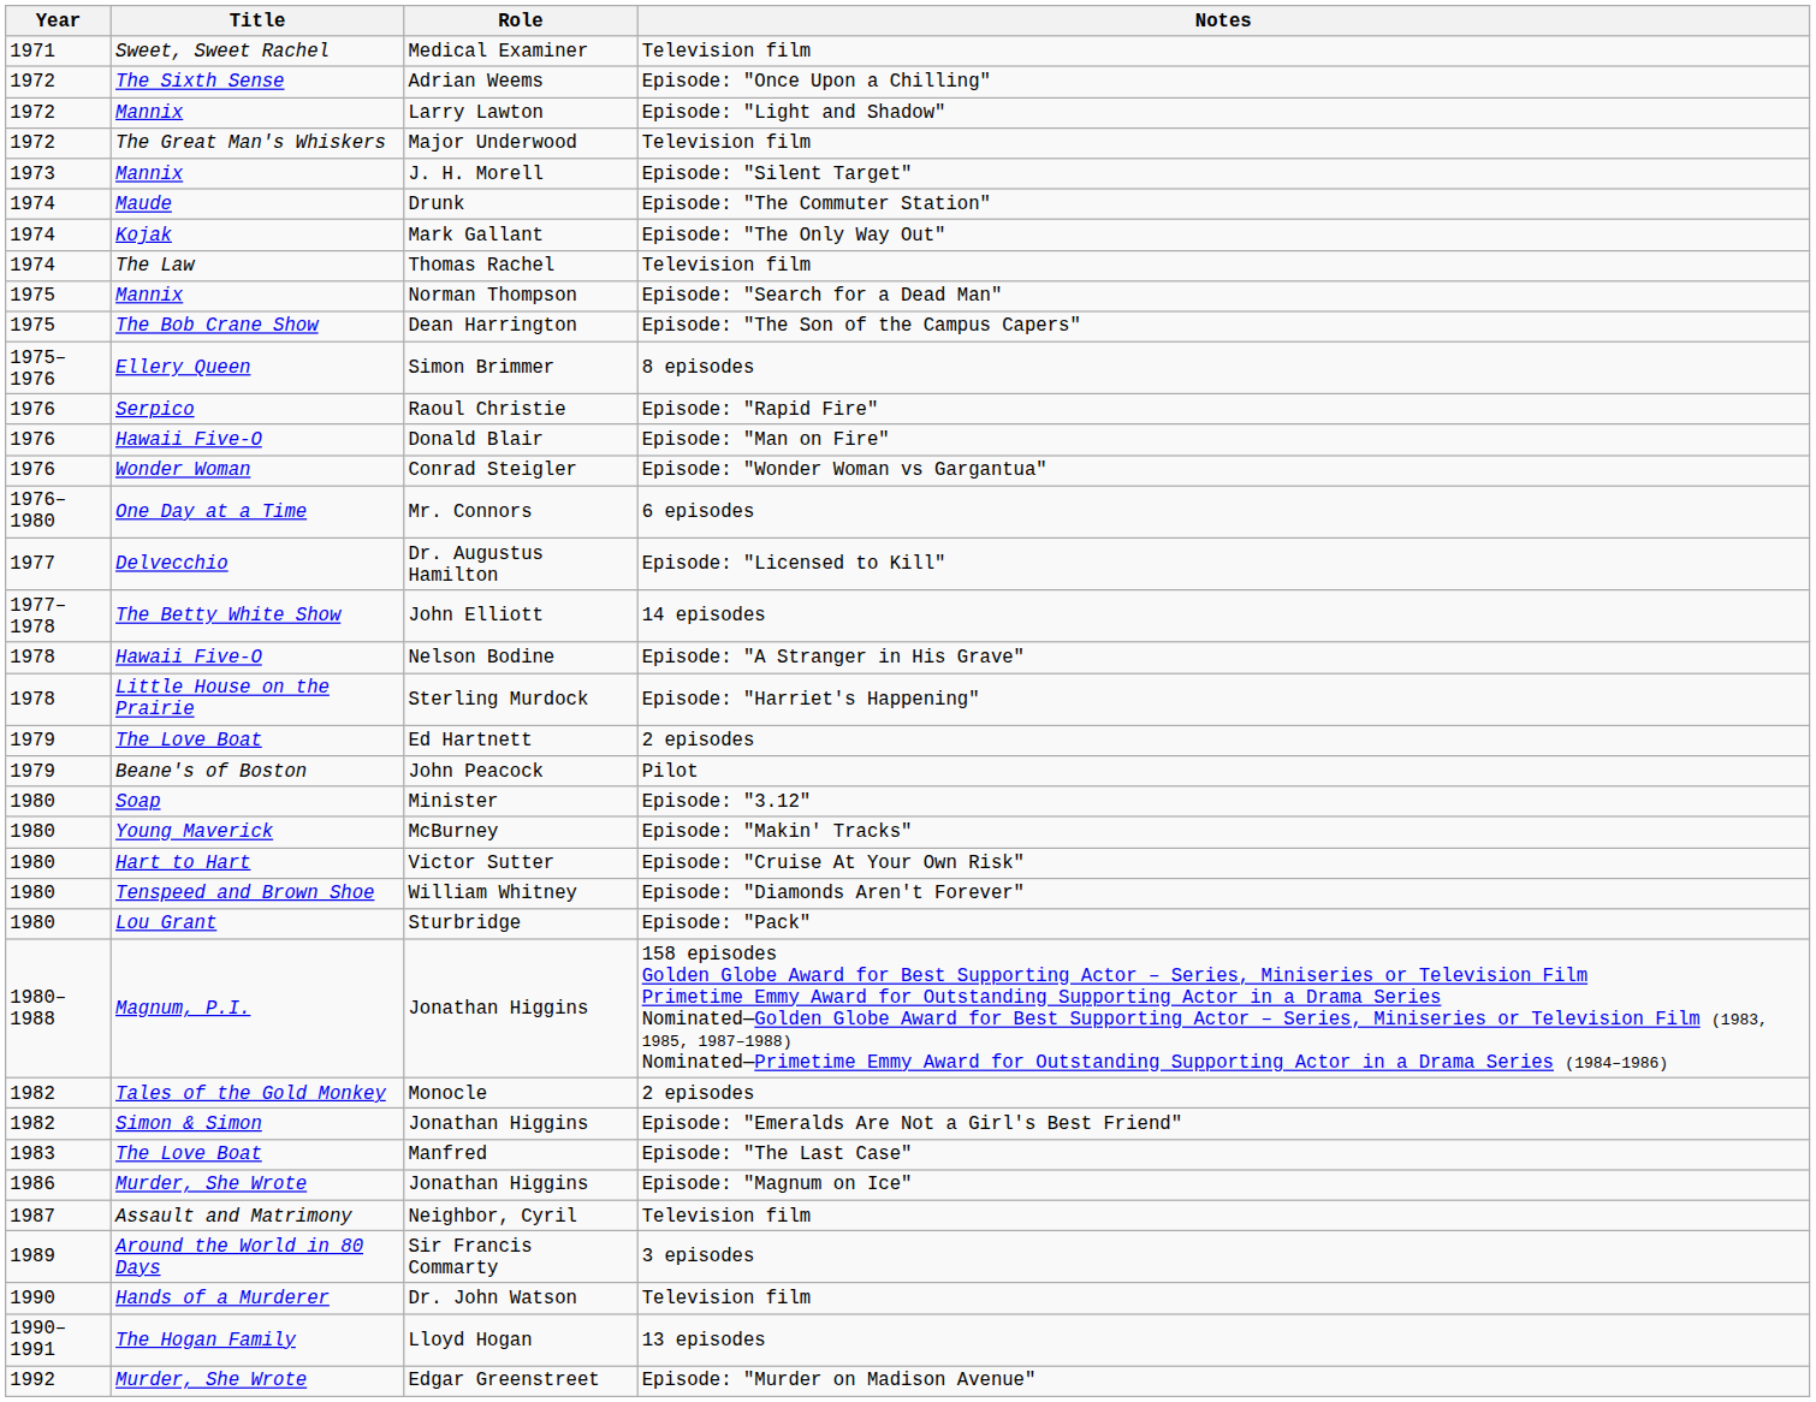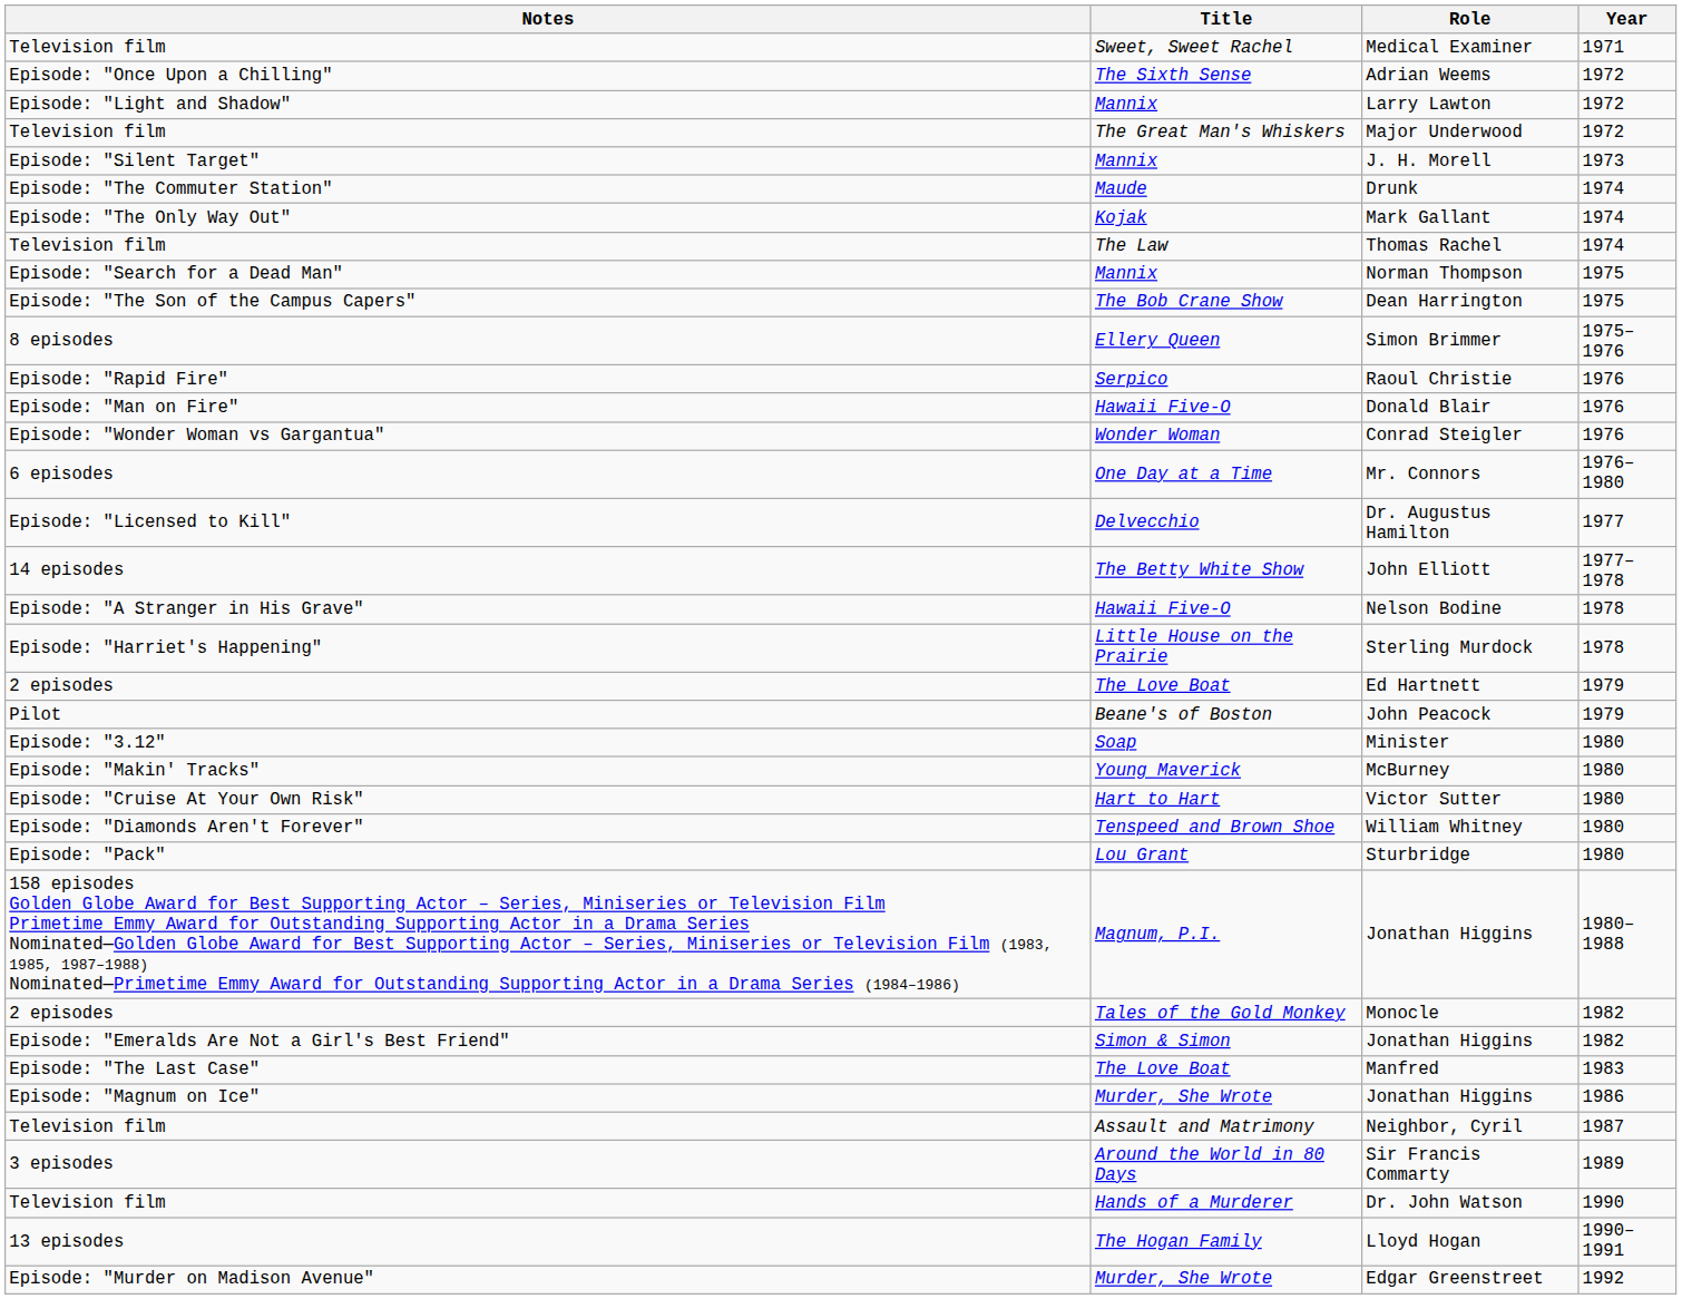 <table class="wikitable sortable">
 <tr>
-<th>Year</th>
+<th class="unsortable">Notes</th>
 <th>Title</th>
 <th>Role</th>
-<th class="unsortable">Notes</th>
+<th>Year</th>
 </tr>
 <tr>
-<td>1971</td>
+<td>Television film</td>
 <td><em>Sweet, Sweet Rachel</em></td>
 <td>Medical Examiner</td>
-<td>Television film</td>
+<td>1971</td>
 </tr>
 <tr>
-<td>1972</td>
+<td>Episode: "Once Upon a Chilling"</td>
 <td><em><a href='#'>The Sixth Sense</a></em></td>
 <td>Adrian Weems</td>
-<td>Episode: "Once Upon a Chilling"</td>
+<td>1972</td>
 </tr>
 <tr>
-<td>1972</td>
+<td>Episode: "Light and Shadow"</td>
 <td><em><a href='#'>Mannix</a></em></td>
 <td>Larry Lawton</td>
-<td>Episode: "Light and Shadow"</td>
+<td>1972</td>
 </tr>
 <tr>
-<td>1972</td>
+<td>Television film</td>
 <td><em>The Great Man's Whiskers</em></td>
 <td>Major Underwood</td>
-<td>Television film</td>
+<td>1972</td>
 </tr>
 <tr>
-<td>1973</td>
+<td>Episode: "Silent Target"</td>
 <td><em><a href='#'>Mannix</a></em></td>
 <td>J. H. Morell</td>
-<td>Episode: "Silent Target"</td>
+<td>1973</td>
 </tr>
 <tr>
-<td>1974</td>
+<td>Episode: "The Commuter Station"</td>
 <td><em><a href='#'>Maude</a></em></td>
 <td>Drunk</td>
-<td>Episode: "The Commuter Station"</td>
+<td>1974</td>
 </tr>
 <tr>
-<td>1974</td>
+<td>Episode: "The Only Way Out"</td>
 <td><em><a href='#'>Kojak</a></em></td>
 <td>Mark Gallant</td>
-<td>Episode: "The Only Way Out"</td>
+<td>1974</td>
 </tr>
 <tr>
-<td>1974</td>
+<td>Television film</td>
 <td><em>The Law</em></td>
 <td>Thomas Rachel</td>
-<td>Television film</td>
+<td>1974</td>
 </tr>
 <tr>
-<td>1975</td>
+<td>Episode: "Search for a Dead Man"</td>
 <td><em><a href='#'>Mannix</a></em></td>
 <td>Norman Thompson</td>
-<td>Episode: "Search for a Dead Man"</td>
+<td>1975</td>
 </tr>
 <tr>
-<td>1975</td>
+<td>Episode: "The Son of the Campus Capers"</td>
 <td><em><a href='#'>The Bob Crane Show</a></em></td>
 <td>Dean Harrington</td>
-<td>Episode: "The Son of the Campus Capers"</td>
+<td>1975</td>
 </tr>
 <tr>
-<td>1975–1976</td>
+<td>8 episodes</td>
 <td><em><a href='#'>Ellery Queen</a></em></td>
 <td>Simon Brimmer</td>
-<td>8 episodes</td>
+<td>1975–1976</td>
 </tr>
 <tr>
-<td>1976</td>
+<td>Episode: "Rapid Fire"</td>
 <td><em><a href='#'>Serpico</a></em></td>
 <td>Raoul Christie</td>
-<td>Episode: "Rapid Fire"</td>
+<td>1976</td>
 </tr>
 <tr>
-<td>1976</td>
+<td>Episode: "Man on Fire"</td>
 <td><em><a href='#'>Hawaii Five-O</a></em></td>
 <td>Donald Blair</td>
-<td>Episode: "Man on Fire"</td>
+<td>1976</td>
 </tr>
 <tr>
-<td>1976</td>
+<td>Episode: "Wonder Woman vs Gargantua"</td>
 <td><em><a href='#'>Wonder Woman</a></em></td>
 <td>Conrad Steigler</td>
-<td>Episode: "Wonder Woman vs Gargantua"</td>
+<td>1976</td>
 </tr>
 <tr>
-<td>1976–1980</td>
+<td>6 episodes</td>
 <td><em><a href='#'>One Day at a Time</a></em></td>
 <td>Mr. Connors</td>
-<td>6 episodes</td>
+<td>1976–1980</td>
 </tr>
 <tr>
-<td>1977</td>
+<td>Episode: "Licensed to Kill"</td>
 <td><em><a href='#'>Delvecchio</a></em></td>
 <td>Dr. Augustus Hamilton</td>
-<td>Episode: "Licensed to Kill"</td>
+<td>1977</td>
 </tr>
 <tr>
-<td>1977–1978</td>
+<td>14 episodes</td>
 <td><em><a href='#'>The Betty White Show</a></em></td>
 <td>John Elliott</td>
-<td>14 episodes</td>
+<td>1977–1978</td>
 </tr>
 <tr>
-<td>1978</td>
+<td>Episode: "A Stranger in His Grave"</td>
 <td><em><a href='#'>Hawaii Five-O</a></em></td>
 <td>Nelson Bodine</td>
-<td>Episode: "A Stranger in His Grave"</td>
+<td>1978</td>
 </tr>
 <tr>
-<td>1978</td>
+<td>Episode: "Harriet's Happening"</td>
 <td><em><a href='#'>Little House on the Prairie</a></em></td>
 <td>Sterling Murdock</td>
-<td>Episode: "Harriet's Happening"</td>
+<td>1978</td>
 </tr>
 <tr>
-<td>1979</td>
+<td>2 episodes</td>
 <td><em><a href='#'>The Love Boat</a></em></td>
 <td>Ed Hartnett</td>
-<td>2 episodes</td>
+<td>1979</td>
 </tr>
 <tr>
-<td>1979</td>
+<td>Pilot</td>
 <td><em>Beane's of Boston</em></td>
 <td>John Peacock</td>
-<td>Pilot</td>
+<td>1979</td>
 </tr>
 <tr>
-<td>1980</td>
+<td>Episode: "3.12"</td>
 <td><em><a href='#'>Soap</a></em></td>
 <td>Minister</td>
-<td>Episode: "3.12"</td>
+<td>1980</td>
 </tr>
 <tr>
-<td>1980</td>
+<td>Episode: "Makin' Tracks"</td>
 <td><em><a href='#'>Young Maverick</a></em></td>
 <td>McBurney</td>
-<td>Episode: "Makin' Tracks"</td>
+<td>1980</td>
 </tr>
 <tr>
-<td>1980</td>
+<td>Episode: "Cruise At Your Own Risk"</td>
 <td><em><a href='#'>Hart to Hart</a></em></td>
 <td>Victor Sutter</td>
-<td>Episode: "Cruise At Your Own Risk"</td>
+<td>1980</td>
 </tr>
 <tr>
-<td>1980</td>
+<td>Episode: "Diamonds Aren't Forever"</td>
 <td><em><a href='#'>Tenspeed and Brown Shoe</a></em></td>
 <td>William Whitney</td>
-<td>Episode: "Diamonds Aren't Forever"</td>
+<td>1980</td>
 </tr>
 <tr>
-<td>1980</td>
+<td>Episode: "Pack"</td>
 <td><em><a href='#'>Lou Grant</a></em></td>
 <td>Sturbridge</td>
-<td>Episode: "Pack"</td>
+<td>1980</td>
 </tr>
 <tr>
-<td>1980–1988</td>
+<td>158 episodes<br><a href='#'>Golden Globe Award for Best Supporting Actor – Series, Miniseries or Television Film</a><br><a href='#'>Primetime Emmy Award for Outstanding Supporting Actor in a Drama Series</a><br>Nominated—<a href='#'>Golden Globe Award for Best Supporting Actor – Series, Miniseries or Television Film</a> <small>(1983, 1985, 1987–1988)</small><br>Nominated—<a href='#'>Primetime Emmy Award for Outstanding Supporting Actor in a Drama Series</a> <small>(1984–1986)</small></td>
 <td><em><a href='#'>Magnum, P.I.</a></em></td>
 <td>Jonathan Higgins</td>
-<td>158 episodes<br><a href='#'>Golden Globe Award for Best Supporting Actor – Series, Miniseries or Television Film</a><br><a href='#'>Primetime Emmy Award for Outstanding Supporting Actor in a Drama Series</a><br>Nominated—<a href='#'>Golden Globe Award for Best Supporting Actor – Series, Miniseries or Television Film</a> <small>(1983, 1985, 1987–1988)</small><br>Nominated—<a href='#'>Primetime Emmy Award for Outstanding Supporting Actor in a Drama Series</a> <small>(1984–1986)</small></td>
+<td>1980–1988</td>
 </tr>
 <tr>
-<td>1982</td>
+<td>2 episodes</td>
 <td><em><a href='#'>Tales of the Gold Monkey</a></em></td>
 <td>Monocle</td>
-<td>2 episodes</td>
+<td>1982</td>
 </tr>
 <tr>
-<td>1982</td>
+<td>Episode: "Emeralds Are Not a Girl's Best Friend"</td>
 <td><em><a href='#'>Simon & Simon</a></em></td>
 <td>Jonathan Higgins</td>
-<td>Episode: "Emeralds Are Not a Girl's Best Friend"</td>
+<td>1982</td>
 </tr>
 <tr>
-<td>1983</td>
+<td>Episode: "The Last Case"</td>
 <td><em><a href='#'>The Love Boat</a></em></td>
 <td>Manfred</td>
-<td>Episode: "The Last Case"</td>
+<td>1983</td>
 </tr>
 <tr>
-<td>1986</td>
+<td>Episode: "Magnum on Ice"</td>
 <td><em><a href='#'>Murder, She Wrote</a></em></td>
 <td>Jonathan Higgins</td>
-<td>Episode: "Magnum on Ice"</td>
+<td>1986</td>
 </tr>
 <tr>
-<td>1987</td>
+<td>Television film</td>
 <td><em>Assault and Matrimony</em></td>
 <td>Neighbor, Cyril</td>
-<td>Television film</td>
+<td>1987</td>
 </tr>
 <tr>
-<td>1989</td>
+<td>3 episodes</td>
 <td><em><a href='#'>Around the World in 80 Days</a></em></td>
 <td>Sir Francis Commarty</td>
-<td>3 episodes</td>
+<td>1989</td>
 </tr>
 <tr>
-<td>1990</td>
+<td>Television film</td>
 <td><em><a href='#'>Hands of a Murderer</a></em></td>
 <td>Dr. John Watson</td>
-<td>Television film</td>
+<td>1990</td>
 </tr>
 <tr>
-<td>1990–1991</td>
+<td>13 episodes</td>
 <td><em><a href='#'>The Hogan Family</a></em></td>
 <td>Lloyd Hogan</td>
-<td>13 episodes</td>
+<td>1990–1991</td>
 </tr>
 <tr>
-<td>1992</td>
+<td>Episode: "Murder on Madison Avenue"</td>
 <td><em><a href='#'>Murder, She Wrote</a></em></td>
 <td>Edgar Greenstreet</td>
-<td>Episode: "Murder on Madison Avenue"</td>
+<td>1992</td>
 </tr>
 </table>
